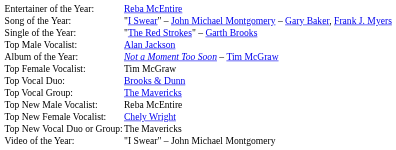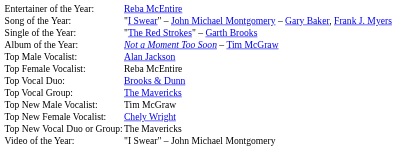 <table cellspacing="0" border="0" cellpadding="1">
 <tr>
 <td>Entertainer of the Year:</td>
 <td><a href='#'>Reba McEntire</a></td>
 </tr>
 <tr>
 <td>Song of the Year:</td>
 <td>"<a href='#'>I Swear</a>" – <a href='#'>John Michael Montgomery</a> – <a href='#'>Gary Baker</a>, <a href='#'>Frank J. Myers</a></td>
 </tr>
 <tr>
 <td>Single of the Year:</td>
 <td>"<a href='#'>The Red Strokes</a>" – <a href='#'>Garth Brooks</a></td>
 </tr>
 <tr>
+<td>Album of the Year:</td>
+<td><em><a href='#'>Not a Moment Too Soon</a></em> – <a href='#'>Tim McGraw</a></td>
+</tr>
+<tr>
 <td>Top Male Vocalist:</td>
 <td><a href='#'>Alan Jackson</a></td>
 </tr>
 <tr>
-<td>Album of the Year:</td>
-<td><em><a href='#'>Not a Moment Too Soon</a></em> – <a href='#'>Tim McGraw</a></td>
-</tr>
-<tr>
 <td>Top Female Vocalist:</td>
-<td>Tim McGraw</td>
+<td>Reba McEntire</td>
 </tr>
 <tr>
 <td>Top Vocal Duo:</td>
 <td><a href='#'>Brooks & Dunn</a></td>
 </tr>
 <tr>
 <td>Top Vocal Group:</td>
 <td><a href='#'>The Mavericks</a></td>
 </tr>
 <tr>
 <td>Top New Male Vocalist:</td>
-<td>Reba McEntire</td>
+<td>Tim McGraw</td>
 </tr>
 <tr>
 <td>Top New Female Vocalist:</td>
 <td><a href='#'>Chely Wright</a></td>
 </tr>
 <tr>
 <td>Top New Vocal Duo or Group:</td>
 <td>The Mavericks</td>
 </tr>
 <tr>
 <td>Video of the Year:</td>
 <td>"I Swear" – John Michael Montgomery</td>
 </tr>
 </table>
